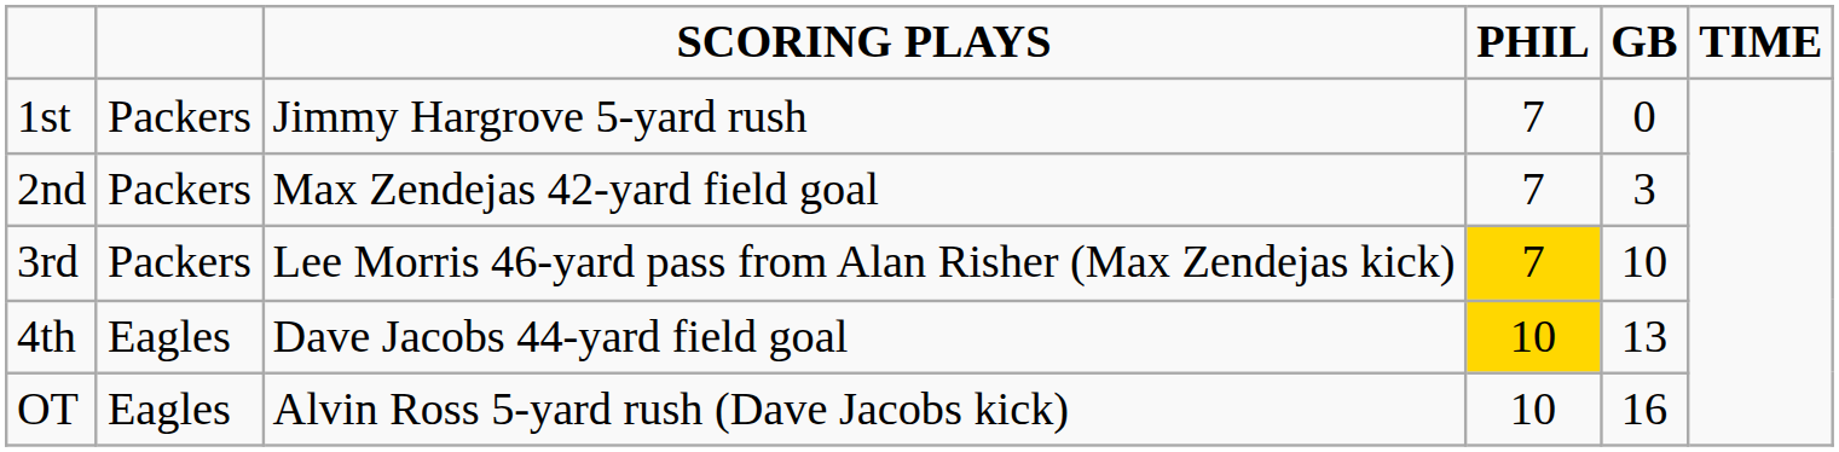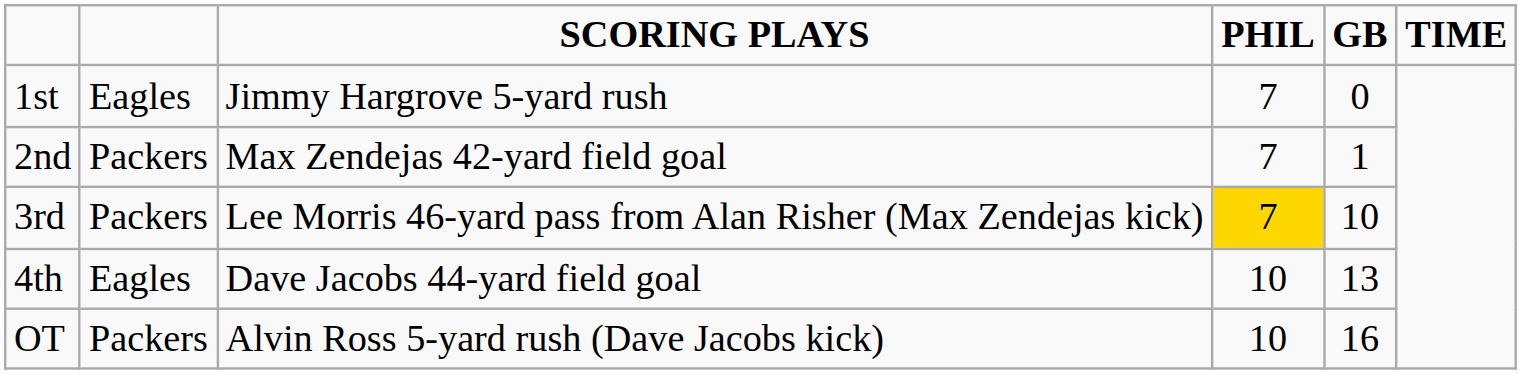 <table class="wikitable">
 <tr align="center">
 <td></td>
 <td></td>
 <td><strong>SCORING PLAYS</strong></td>
 <td><strong>PHIL</strong></td>
 <td><strong>GB</strong></td>
 <td><strong>TIME</strong></td>
 </tr>
 <tr align="left">
 <td>1st</td>
-<td>Packers</td>
+<td>Eagles</td>
 <td>Jimmy Hargrove 5-yard rush</td>
 <td - align="center">7</td>
 <td - align="center">0</td>
 </tr>
 <tr align="left">
 <td>2nd</td>
 <td>Packers</td>
 <td>Max Zendejas 42-yard field goal</td>
 <td - align="center">7</td>
-<td - align="center">3</td>
+<td - align="center">1</td>
 </tr>
 <tr align="left">
 <td>3rd</td>
 <td>Packers</td>
 <td>Lee Morris 46-yard pass from Alan Risher (Max Zendejas kick)</td>
 <td - align="center" style="background: gold;">7</td>
 <td - align="center">10</td>
 </tr>
 <tr align="left">
 <td>4th</td>
 <td>Eagles</td>
 <td>Dave Jacobs 44-yard field goal</td>
-<td - align="center" style="background: gold;">10</td>
+<td - align="center">10</td>
 <td - align="center">13</td>
 </tr>
 <tr align="left">
 <td>OT</td>
-<td>Eagles</td>
+<td>Packers</td>
 <td>Alvin Ross 5-yard rush (Dave Jacobs kick)</td>
 <td - align="center">10</td>
 <td - align="center">16</td>
 </tr>
 </table>
